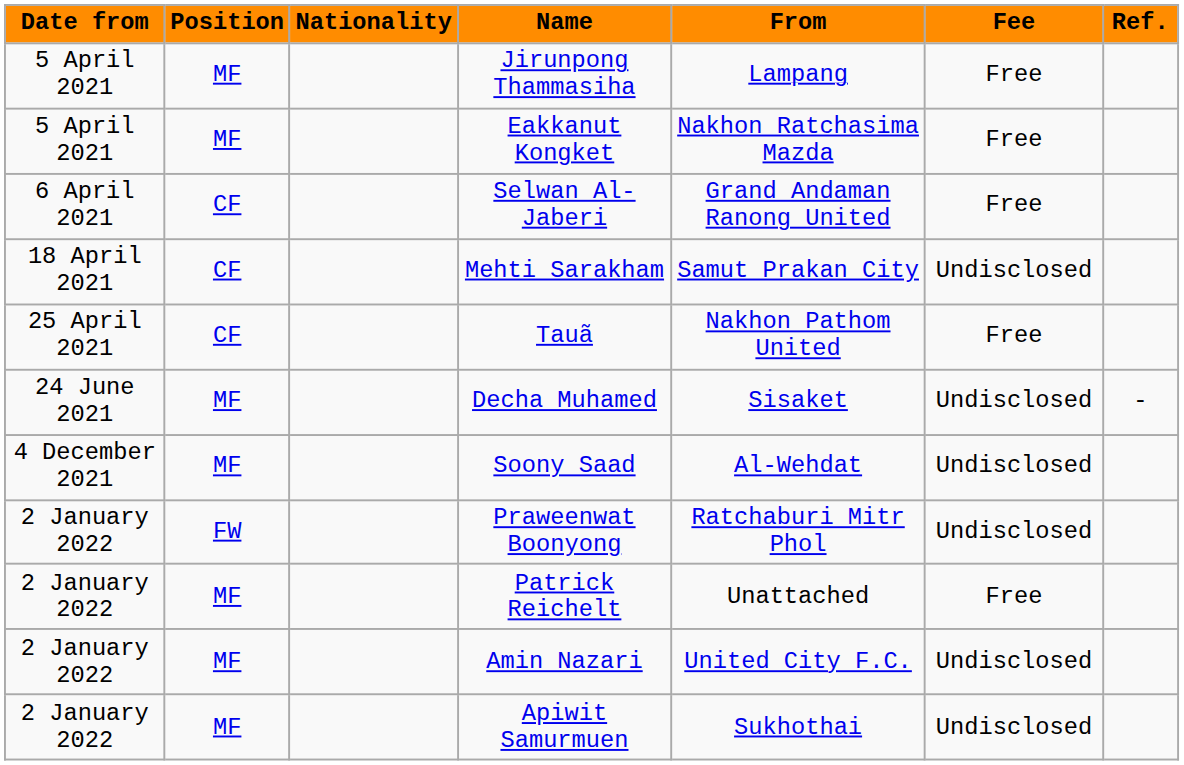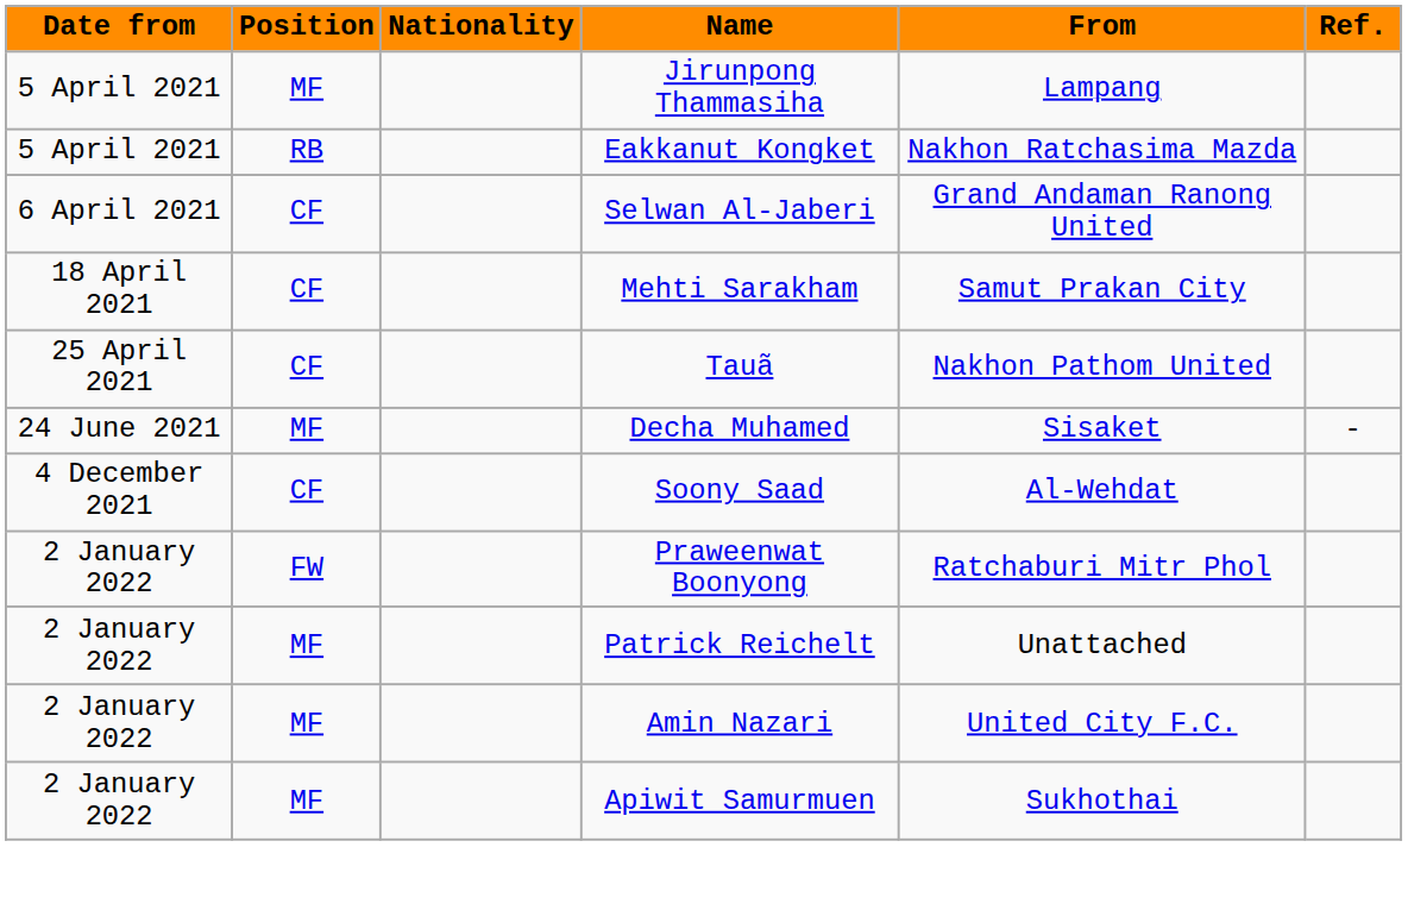 <table class="wikitable"  style="text-align:center; font-size:95%; ">
 <tr>
 <th style="background:#FF8C00; width:120px;">Date from</th>
 <th style="background:#FF8C00; width:50px;">Position</th>
 <th style="background:#FF8C00; width:50px;">Nationality</th>
 <th style="background:#FF8C00; width:180px;">Name</th>
 <th style="background:#FF8C00; width:250px;">From</th>
-<th style="background:#FF8C00; width:100px;">Fee</th>
 <th style="background:#FF8C00; width:40px;">Ref.</th>
 </tr>
 <tr>
 <td>5 April 2021</td>
 <td><a href='#'>MF</a></td>
 <td></td>
 <td><a href='#'>Jirunpong Thammasiha</a></td>
 <td> <a href='#'>Lampang</a></td>
-<td>Free</td>
 <td></td>
 </tr>
 <tr>
 <td>5 April 2021</td>
-<td><a href='#'>MF</a></td>
+<td><a href='#'>RB</a></td>
 <td></td>
 <td><a href='#'>Eakkanut Kongket</a></td>
 <td> <a href='#'>Nakhon Ratchasima Mazda</a></td>
-<td>Free</td>
 <td></td>
 </tr>
 <tr>
 <td>6 April 2021</td>
 <td><a href='#'>CF</a></td>
 <td></td>
 <td><a href='#'>Selwan Al-Jaberi</a></td>
 <td> <a href='#'>Grand Andaman Ranong United</a></td>
-<td>Free</td>
 <td></td>
 </tr>
 <tr>
 <td>18 April 2021</td>
 <td><a href='#'>CF</a></td>
 <td></td>
 <td><a href='#'>Mehti Sarakham</a></td>
 <td> <a href='#'>Samut Prakan City</a></td>
-<td>Undisclosed</td>
 <td></td>
 </tr>
 <tr>
 <td>25 April 2021</td>
 <td><a href='#'>CF</a></td>
 <td></td>
 <td><a href='#'>Tauã</a></td>
 <td> <a href='#'>Nakhon Pathom United</a></td>
-<td>Free</td>
 <td></td>
 </tr>
 <tr>
 <td>24 June 2021</td>
 <td><a href='#'>MF</a></td>
 <td></td>
 <td><a href='#'>Decha Muhamed</a></td>
 <td> <a href='#'>Sisaket</a></td>
-<td>Undisclosed</td>
 <td>-</td>
 </tr>
 <tr>
 <td>4 December 2021</td>
-<td><a href='#'>MF</a></td>
+<td><a href='#'>CF</a></td>
 <td></td>
 <td><a href='#'>Soony Saad</a></td>
 <td> <a href='#'>Al-Wehdat</a></td>
-<td>Undisclosed</td>
 <td></td>
 </tr>
 <tr>
 <td>2 January 2022</td>
 <td><a href='#'>FW</a></td>
 <td></td>
 <td><a href='#'>Praweenwat Boonyong</a></td>
 <td> <a href='#'>Ratchaburi Mitr Phol</a></td>
-<td>Undisclosed</td>
 <td></td>
 </tr>
 <tr>
 <td>2 January 2022</td>
 <td><a href='#'>MF</a></td>
 <td></td>
 <td><a href='#'>Patrick Reichelt</a></td>
 <td>Unattached</td>
-<td>Free</td>
 <td></td>
 </tr>
 <tr>
 <td>2 January 2022</td>
 <td><a href='#'>MF</a></td>
 <td></td>
 <td><a href='#'>Amin Nazari</a></td>
 <td> <a href='#'>United City F.C.</a></td>
-<td>Undisclosed</td>
 <td></td>
 </tr>
 <tr>
 <td>2 January 2022</td>
 <td><a href='#'>MF</a></td>
 <td></td>
 <td><a href='#'>Apiwit Samurmuen</a></td>
 <td> <a href='#'>Sukhothai</a></td>
-<td>Undisclosed</td>
 <td></td>
 </tr>
 </table>
